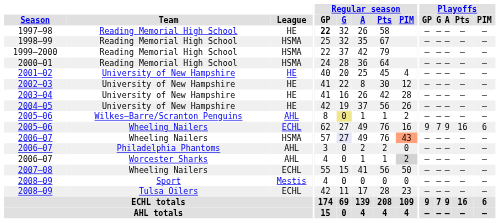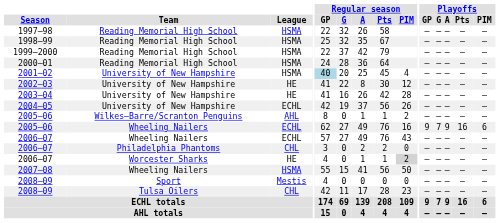 <table border="0" cellpadding="1" cellspacing="0" style="text-align:center; width:60em">
 <tr bgcolor="#e0e0e0">
 <th colspan="3" bgcolor="#ffffff"></th>
 <th rowspan="99" bgcolor="#ffffff"></th>
 <th colspan="5"><a href='#'>Regular season</a></th>
 <th rowspan="99" bgcolor="#ffffff"></th>
 <th colspan="5"><a href='#'>Playoffs</a></th>
 </tr>
 <tr bgcolor="#e0e0e0">
 <th><a href='#'>Season</a></th>
 <th>Team</th>
 <th>League</th>
 <th>GP</th>
 <th><a href='#'>G</a></th>
 <th><a href='#'>A</a></th>
 <th><a href='#'>Pts</a></th>
 <th><a href='#'>PIM</a></th>
 <th>GP</th>
 <th>G</th>
 <th>A</th>
 <th>Pts</th>
 <th>PIM</th>
 </tr>
 <tr>
 <td>1997–98</td>
 <td><a href='#'>Reading Memorial High School</a></td>
-<td>HE</td>
-<td><strong>22</strong></td>
+<td><a href='#'>HSMA</a></td>
+<td>22</td>
 <td>32</td>
 <td>26</td>
 <td>58</td>
 <td></td>
 <td>—</td>
 <td>—</td>
 <td>—</td>
 <td>—</td>
 <td>—</td>
 </tr>
 <tr bgcolor="#f0f0f0">
 <td>1998–99</td>
 <td>Reading Memorial High School</td>
 <td>HSMA</td>
 <td>25</td>
 <td>32</td>
 <td>35</td>
 <td>67</td>
 <td></td>
 <td>—</td>
 <td>—</td>
 <td>—</td>
 <td>—</td>
 <td>—</td>
 </tr>
 <tr>
 <td>1999–2000</td>
 <td>Reading Memorial High School</td>
 <td>HSMA</td>
 <td>22</td>
 <td>37</td>
 <td>42</td>
 <td>79</td>
 <td></td>
 <td>—</td>
 <td>—</td>
 <td>—</td>
 <td>—</td>
 <td>—</td>
 </tr>
 <tr bgcolor="#f0f0f0">
 <td>2000–01</td>
 <td>Reading Memorial High School</td>
 <td>HSMA</td>
 <td>24</td>
 <td>28</td>
 <td>36</td>
 <td>64</td>
 <td></td>
 <td>—</td>
 <td>—</td>
 <td>—</td>
 <td>—</td>
 <td>—</td>
 </tr>
 <tr>
 <td><a href='#'>2001–02</a></td>
 <td><a href='#'>University of New Hampshire</a></td>
-<td><a href='#'>HE</a></td>
-<td>40</td>
+<td>HSMA</td>
+<td style="background: lightblue;">40</td>
 <td>20</td>
 <td>25</td>
 <td>45</td>
 <td>4</td>
 <td>—</td>
 <td>—</td>
 <td>—</td>
 <td>—</td>
 <td>—</td>
 </tr>
 <tr bgcolor="#f0f0f0">
 <td><a href='#'>2002–03</a></td>
 <td>University of New Hampshire</td>
 <td>HE</td>
 <td>41</td>
 <td>22</td>
 <td>8</td>
 <td>30</td>
 <td>12</td>
 <td>—</td>
 <td>—</td>
 <td>—</td>
 <td>—</td>
 <td>—</td>
 </tr>
 <tr>
 <td><a href='#'>2003–04</a></td>
 <td>University of New Hampshire</td>
 <td>HE</td>
 <td>41</td>
 <td>16</td>
 <td>26</td>
 <td>42</td>
 <td>28</td>
 <td>—</td>
 <td>—</td>
 <td>—</td>
 <td>—</td>
 <td>—</td>
 </tr>
 <tr bgcolor="#f0f0f0">
 <td><a href='#'>2004–05</a></td>
 <td>University of New Hampshire</td>
-<td>HE</td>
+<td>ECHL</td>
 <td>42</td>
 <td>19</td>
 <td>37</td>
 <td>56</td>
 <td>26</td>
 <td>—</td>
 <td>—</td>
 <td>—</td>
 <td>—</td>
 <td>—</td>
 </tr>
 <tr>
 <td><a href='#'>2005–06</a></td>
 <td><a href='#'>Wilkes–Barre/Scranton Penguins</a></td>
 <td><a href='#'>AHL</a></td>
 <td>8</td>
-<td style="background: khaki;">0</td>
+<td>0</td>
 <td>1</td>
 <td>1</td>
 <td>2</td>
 <td>—</td>
 <td>—</td>
 <td>—</td>
 <td>—</td>
 <td>—</td>
 </tr>
 <tr bgcolor="#f0f0f0">
 <td><a href='#'>2005–06</a></td>
 <td><a href='#'>Wheeling Nailers</a></td>
 <td><a href='#'>ECHL</a></td>
 <td>62</td>
 <td>27</td>
 <td>49</td>
 <td>76</td>
 <td>16</td>
 <td>9</td>
 <td>7</td>
 <td>9</td>
 <td>16</td>
 <td>6</td>
 </tr>
 <tr>
 <td><a href='#'>2006–07</a></td>
 <td>Wheeling Nailers</td>
-<td>HSMA</td>
+<td>ECHL</td>
 <td>57</td>
-<td style="background: lavender;">27</td>
+<td>27</td>
 <td>49</td>
 <td>76</td>
-<td style="background: lightsalmon;">43</td>
+<td>43</td>
 <td>—</td>
 <td>—</td>
 <td>—</td>
 <td>—</td>
 <td>—</td>
 </tr>
 <tr bgcolor="#f0f0f0">
 <td><a href='#'>2006–07</a></td>
 <td><a href='#'>Philadelphia Phantoms</a></td>
-<td>AHL</td>
+<td><a href='#'>CHL</a></td>
 <td>3</td>
 <td>0</td>
 <td>2</td>
 <td>2</td>
 <td>0</td>
 <td>—</td>
 <td>—</td>
 <td>—</td>
 <td>—</td>
 <td>—</td>
 </tr>
 <tr>
 <td>2006–07</td>
 <td><a href='#'>Worcester Sharks</a></td>
-<td>AHL</td>
+<td>HE</td>
 <td>4</td>
 <td>0</td>
 <td>1</td>
 <td>1</td>
 <td style="background: lightgrey;">2</td>
 <td>—</td>
 <td>—</td>
 <td>—</td>
 <td>—</td>
 <td>—</td>
 </tr>
 <tr bgcolor="#f0f0f0">
 <td><a href='#'>2007–08</a></td>
 <td>Wheeling Nailers</td>
-<td>ECHL</td>
+<td><a href='#'>HSMA</a></td>
 <td>55</td>
 <td>15</td>
 <td>41</td>
 <td>56</td>
 <td>50</td>
 <td>—</td>
 <td>—</td>
 <td>—</td>
 <td>—</td>
 <td>—</td>
 </tr>
 <tr>
 <td><a href='#'>2008–09</a></td>
 <td><a href='#'>Sport</a></td>
 <td><a href='#'>Mestis</a></td>
 <td>4</td>
 <td>0</td>
 <td>0</td>
 <td>0</td>
 <td>0</td>
 <td>—</td>
 <td>—</td>
 <td>—</td>
 <td>—</td>
 <td>—</td>
 </tr>
 <tr bgcolor="#f0f0f0">
 <td><a href='#'>2008–09</a></td>
 <td><a href='#'>Tulsa Oilers</a></td>
-<td>ECHL</td>
+<td><a href='#'>CHL</a></td>
 <td>42</td>
 <td>11</td>
 <td>17</td>
 <td>28</td>
 <td>23</td>
 <td>—</td>
 <td>—</td>
 <td>—</td>
 <td>—</td>
 <td>—</td>
 </tr>
 <tr bgcolor="#e0e0e0">
 <th colspan="3">ECHL totals</th>
 <th>174</th>
 <th>69</th>
 <th>139</th>
 <th>208</th>
 <th>109</th>
 <th>9</th>
 <th>7</th>
 <th>9</th>
 <th>16</th>
 <th>6</th>
 </tr>
 <tr bgcolor="#e0e0e0">
 <th colspan="3">AHL totals</th>
 <th>15</th>
 <th>0</th>
 <th>4</th>
 <th>4</th>
 <th>4</th>
 <th>—</th>
 <th>—</th>
 <th>—</th>
 <th>—</th>
 <th>—</th>
 </tr>
 </table>
